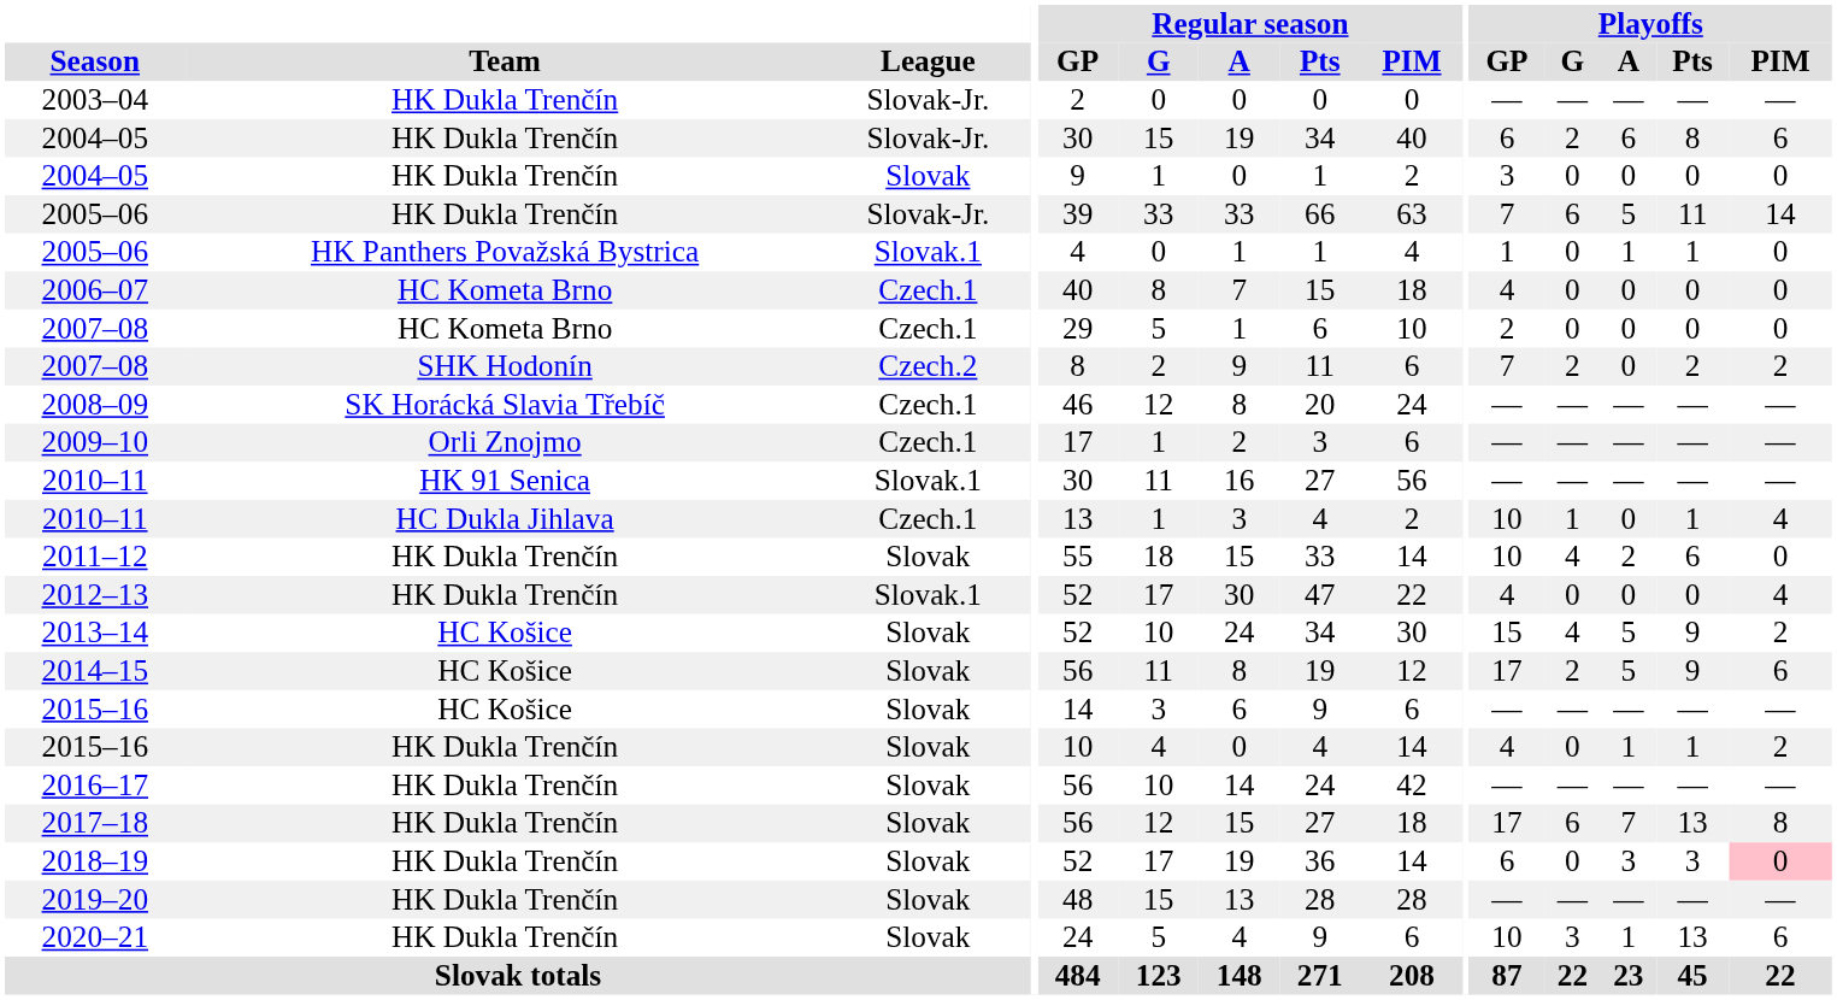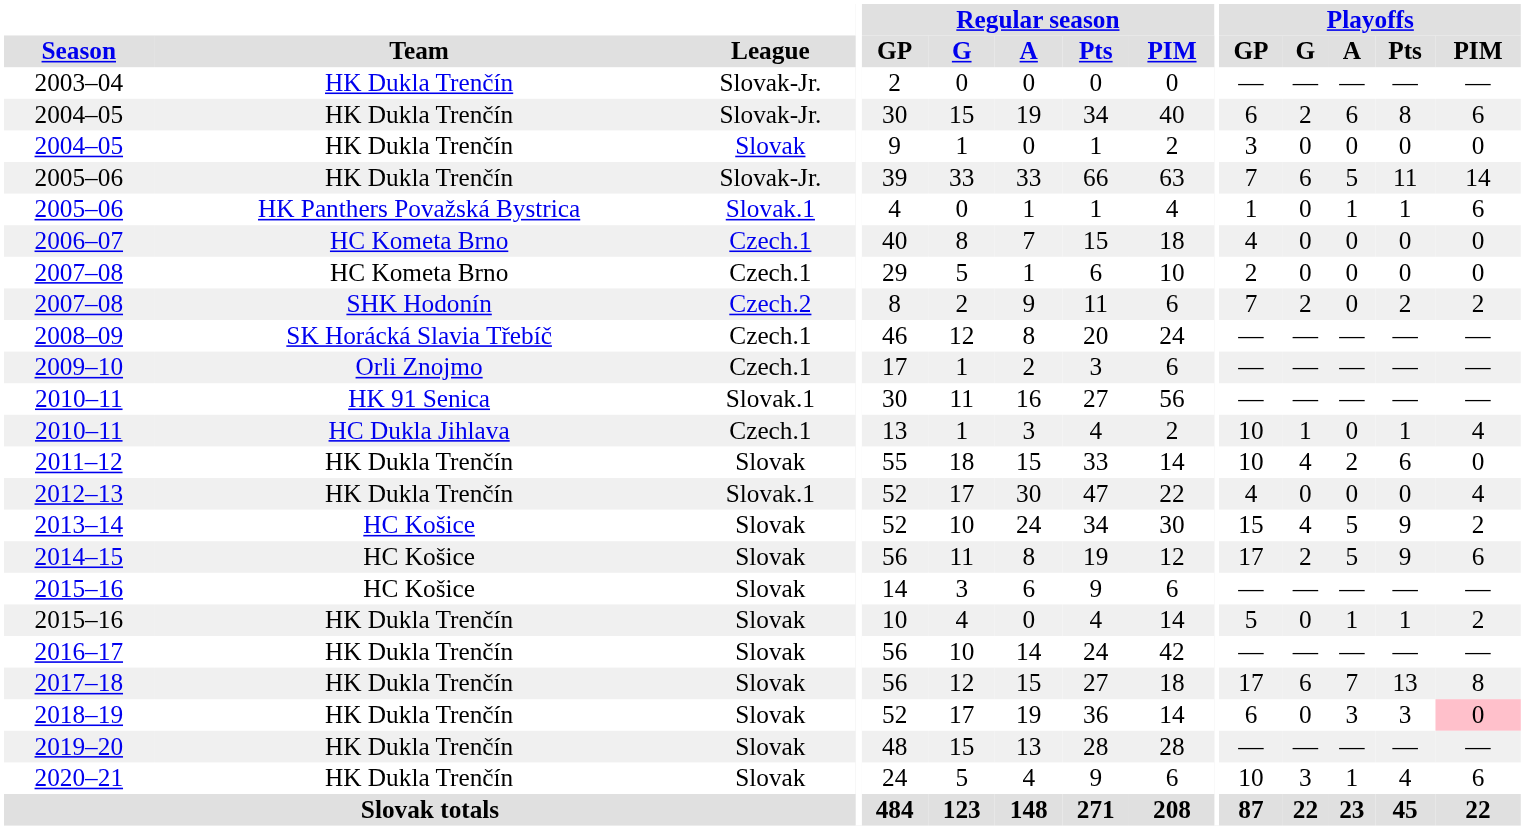 <table border="0" cellpadding="1" cellspacing="0" style="text-align:center; width:60em">
 <tr bgcolor="#e0e0e0">
 <th colspan="3" bgcolor="#ffffff"></th>
 <th rowspan="99" bgcolor="#ffffff"></th>
 <th colspan="5"><a href='#'>Regular season</a></th>
 <th rowspan="99" bgcolor="#ffffff"></th>
 <th colspan="5"><a href='#'>Playoffs</a></th>
 </tr>
 <tr bgcolor="#e0e0e0">
 <th><a href='#'>Season</a></th>
 <th>Team</th>
 <th>League</th>
 <th>GP</th>
 <th><a href='#'>G</a></th>
 <th><a href='#'>A</a></th>
 <th><a href='#'>Pts</a></th>
 <th><a href='#'>PIM</a></th>
 <th>GP</th>
 <th>G</th>
 <th>A</th>
 <th>Pts</th>
 <th>PIM</th>
 </tr>
 <tr>
 <td>2003–04</td>
 <td><a href='#'>HK Dukla Trenčín</a></td>
 <td>Slovak-Jr.</td>
 <td>2</td>
 <td>0</td>
 <td>0</td>
 <td>0</td>
 <td>0</td>
 <td>—</td>
 <td>—</td>
 <td>—</td>
 <td>—</td>
 <td>—</td>
 </tr>
 <tr bgcolor="#f0f0f0">
 <td>2004–05</td>
 <td>HK Dukla Trenčín</td>
 <td>Slovak-Jr.</td>
 <td>30</td>
 <td>15</td>
 <td>19</td>
 <td>34</td>
 <td>40</td>
 <td>6</td>
 <td>2</td>
 <td>6</td>
 <td>8</td>
 <td>6</td>
 </tr>
 <tr>
 <td><a href='#'>2004–05</a></td>
 <td>HK Dukla Trenčín</td>
 <td><a href='#'>Slovak</a></td>
 <td>9</td>
 <td>1</td>
 <td>0</td>
 <td>1</td>
 <td>2</td>
 <td>3</td>
 <td>0</td>
 <td>0</td>
 <td>0</td>
 <td>0</td>
 </tr>
 <tr bgcolor="#f0f0f0">
 <td>2005–06</td>
 <td>HK Dukla Trenčín</td>
 <td>Slovak-Jr.</td>
 <td>39</td>
 <td>33</td>
 <td>33</td>
 <td>66</td>
 <td>63</td>
 <td>7</td>
 <td>6</td>
 <td>5</td>
 <td>11</td>
 <td>14</td>
 </tr>
 <tr>
 <td><a href='#'>2005–06</a></td>
 <td><a href='#'>HK Panthers Považská Bystrica</a></td>
 <td><a href='#'>Slovak.1</a></td>
 <td>4</td>
 <td>0</td>
 <td>1</td>
 <td>1</td>
 <td>4</td>
 <td>1</td>
 <td>0</td>
 <td>1</td>
 <td>1</td>
-<td>0</td>
+<td>6</td>
 </tr>
 <tr bgcolor="#f0f0f0">
 <td><a href='#'>2006–07</a></td>
 <td><a href='#'>HC Kometa Brno</a></td>
 <td><a href='#'>Czech.1</a></td>
 <td>40</td>
 <td>8</td>
 <td>7</td>
 <td>15</td>
 <td>18</td>
 <td>4</td>
 <td>0</td>
 <td>0</td>
 <td>0</td>
 <td>0</td>
 </tr>
 <tr>
 <td><a href='#'>2007–08</a></td>
 <td>HC Kometa Brno</td>
 <td>Czech.1</td>
 <td>29</td>
 <td>5</td>
 <td>1</td>
 <td>6</td>
 <td>10</td>
 <td>2</td>
 <td>0</td>
 <td>0</td>
 <td>0</td>
 <td>0</td>
 </tr>
 <tr bgcolor="#f0f0f0">
 <td><a href='#'>2007–08</a></td>
 <td><a href='#'>SHK Hodonín</a></td>
 <td><a href='#'>Czech.2</a></td>
 <td>8</td>
 <td>2</td>
 <td>9</td>
 <td>11</td>
 <td>6</td>
 <td>7</td>
 <td>2</td>
 <td>0</td>
 <td>2</td>
 <td>2</td>
 </tr>
 <tr>
 <td><a href='#'>2008–09</a></td>
 <td><a href='#'>SK Horácká Slavia Třebíč</a></td>
 <td>Czech.1</td>
 <td>46</td>
 <td>12</td>
 <td>8</td>
 <td>20</td>
 <td>24</td>
 <td>—</td>
 <td>—</td>
 <td>—</td>
 <td>—</td>
 <td>—</td>
 </tr>
 <tr bgcolor="#f0f0f0">
 <td><a href='#'>2009–10</a></td>
 <td><a href='#'>Orli Znojmo</a></td>
 <td>Czech.1</td>
 <td>17</td>
 <td>1</td>
 <td>2</td>
 <td>3</td>
 <td>6</td>
 <td>—</td>
 <td>—</td>
 <td>—</td>
 <td>—</td>
 <td>—</td>
 </tr>
 <tr>
 <td><a href='#'>2010–11</a></td>
 <td><a href='#'>HK 91 Senica</a></td>
 <td>Slovak.1</td>
 <td>30</td>
 <td>11</td>
 <td>16</td>
 <td>27</td>
 <td>56</td>
 <td>—</td>
 <td>—</td>
 <td>—</td>
 <td>—</td>
 <td>—</td>
 </tr>
 <tr bgcolor="#f0f0f0">
 <td><a href='#'>2010–11</a></td>
 <td><a href='#'>HC Dukla Jihlava</a></td>
 <td>Czech.1</td>
 <td>13</td>
 <td>1</td>
 <td>3</td>
 <td>4</td>
 <td>2</td>
 <td>10</td>
 <td>1</td>
 <td>0</td>
 <td>1</td>
 <td>4</td>
 </tr>
 <tr>
 <td><a href='#'>2011–12</a></td>
 <td>HK Dukla Trenčín</td>
 <td>Slovak</td>
 <td>55</td>
 <td>18</td>
 <td>15</td>
 <td>33</td>
 <td>14</td>
 <td>10</td>
 <td>4</td>
 <td>2</td>
 <td>6</td>
 <td>0</td>
 </tr>
 <tr bgcolor="#f0f0f0">
 <td><a href='#'>2012–13</a></td>
 <td>HK Dukla Trenčín</td>
 <td>Slovak.1</td>
 <td>52</td>
 <td>17</td>
 <td>30</td>
 <td>47</td>
 <td>22</td>
 <td>4</td>
 <td>0</td>
 <td>0</td>
 <td>0</td>
 <td>4</td>
 </tr>
 <tr>
 <td><a href='#'>2013–14</a></td>
 <td><a href='#'>HC Košice</a></td>
 <td>Slovak</td>
 <td>52</td>
 <td>10</td>
 <td>24</td>
 <td>34</td>
 <td>30</td>
 <td>15</td>
 <td>4</td>
 <td>5</td>
 <td>9</td>
 <td>2</td>
 </tr>
 <tr bgcolor="#f0f0f0">
 <td><a href='#'>2014–15</a></td>
 <td>HC Košice</td>
 <td>Slovak</td>
 <td>56</td>
 <td>11</td>
 <td>8</td>
 <td>19</td>
 <td>12</td>
 <td>17</td>
 <td>2</td>
 <td>5</td>
 <td>9</td>
 <td>6</td>
 </tr>
 <tr>
 <td><a href='#'>2015–16</a></td>
 <td>HC Košice</td>
 <td>Slovak</td>
 <td>14</td>
 <td>3</td>
 <td>6</td>
 <td>9</td>
 <td>6</td>
 <td>—</td>
 <td>—</td>
 <td>—</td>
 <td>—</td>
 <td>—</td>
 </tr>
 <tr bgcolor="#f0f0f0">
 <td>2015–16</td>
 <td>HK Dukla Trenčín</td>
 <td>Slovak</td>
 <td>10</td>
 <td>4</td>
 <td>0</td>
 <td>4</td>
 <td>14</td>
-<td>4</td>
+<td>5</td>
 <td>0</td>
 <td>1</td>
 <td>1</td>
 <td>2</td>
 </tr>
 <tr>
 <td><a href='#'>2016–17</a></td>
 <td>HK Dukla Trenčín</td>
 <td>Slovak</td>
 <td>56</td>
 <td>10</td>
 <td>14</td>
 <td>24</td>
 <td>42</td>
 <td>—</td>
 <td>—</td>
 <td>—</td>
 <td>—</td>
 <td>—</td>
 </tr>
 <tr bgcolor="#f0f0f0">
 <td><a href='#'>2017–18</a></td>
 <td>HK Dukla Trenčín</td>
 <td>Slovak</td>
 <td>56</td>
 <td>12</td>
 <td>15</td>
 <td>27</td>
 <td>18</td>
 <td>17</td>
 <td>6</td>
 <td>7</td>
 <td>13</td>
 <td>8</td>
 </tr>
 <tr>
 <td><a href='#'>2018–19</a></td>
 <td>HK Dukla Trenčín</td>
 <td>Slovak</td>
 <td>52</td>
 <td>17</td>
 <td>19</td>
 <td>36</td>
 <td>14</td>
 <td>6</td>
 <td>0</td>
 <td>3</td>
 <td>3</td>
 <td style="background: pink;">0</td>
 </tr>
 <tr bgcolor="#f0f0f0">
 <td><a href='#'>2019–20</a></td>
 <td>HK Dukla Trenčín</td>
 <td>Slovak</td>
 <td>48</td>
 <td>15</td>
 <td>13</td>
 <td>28</td>
 <td>28</td>
 <td>—</td>
 <td>—</td>
 <td>—</td>
 <td>—</td>
 <td>—</td>
 </tr>
 <tr>
 <td><a href='#'>2020–21</a></td>
 <td>HK Dukla Trenčín</td>
 <td>Slovak</td>
 <td>24</td>
 <td>5</td>
 <td>4</td>
 <td>9</td>
 <td>6</td>
 <td>10</td>
 <td>3</td>
 <td>1</td>
-<td>13</td>
+<td>4</td>
 <td>6</td>
 </tr>
 <tr bgcolor="#e0e0e0">
 <th colspan="3">Slovak totals</th>
 <th>484</th>
 <th>123</th>
 <th>148</th>
 <th>271</th>
 <th>208</th>
 <th>87</th>
 <th>22</th>
 <th>23</th>
 <th>45</th>
 <th>22</th>
 </tr>
 </table>
